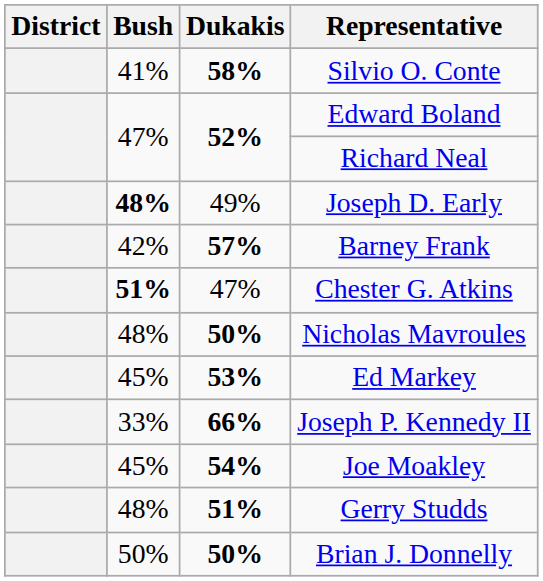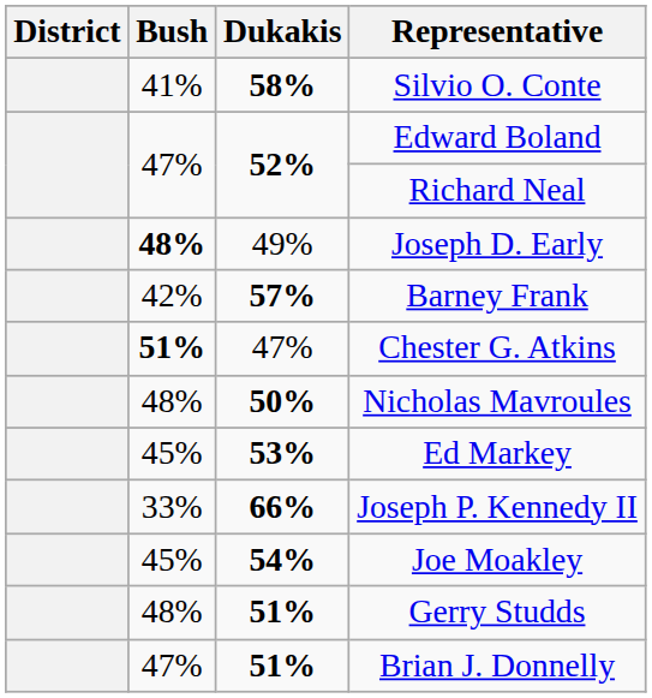 <table class=wikitable>
 <tr>
 <th>District</th>
 <th>Bush</th>
 <th>Dukakis</th>
 <th>Representative</th>
 </tr>
 <tr align=center>
 <th></th>
 <td>41%</td>
 <td><strong>58%</strong></td>
 <td><a href='#'>Silvio O. Conte</a></td>
 </tr>
 <tr align=center>
 <th rowspan=2 ></th>
 <td rowspan=2>47%</td>
 <td rowspan=2><strong>52%</strong></td>
 <td><a href='#'>Edward Boland</a></td>
 </tr>
 <tr align=center>
 <td><a href='#'>Richard Neal</a></td>
 </tr>
 <tr align=center>
 <th></th>
 <td><strong>48%</strong></td>
 <td>49%</td>
 <td><a href='#'>Joseph D. Early</a></td>
 </tr>
 <tr align=center>
 <th></th>
 <td>42%</td>
 <td><strong>57%</strong></td>
 <td><a href='#'>Barney Frank</a></td>
 </tr>
 <tr align=center>
 <th></th>
 <td><strong>51%</strong></td>
 <td>47%</td>
 <td><a href='#'>Chester G. Atkins</a></td>
 </tr>
 <tr align=center>
 <th></th>
 <td>48%</td>
 <td><strong>50%</strong></td>
 <td><a href='#'>Nicholas Mavroules</a></td>
 </tr>
 <tr align=center>
 <th></th>
 <td>45%</td>
 <td><strong>53%</strong></td>
 <td><a href='#'>Ed Markey</a></td>
 </tr>
 <tr align=center>
 <th></th>
 <td>33%</td>
 <td><strong>66%</strong></td>
 <td><a href='#'>Joseph P. Kennedy II</a></td>
 </tr>
 <tr align=center>
 <th></th>
 <td>45%</td>
 <td><strong>54%</strong></td>
 <td><a href='#'>Joe Moakley</a></td>
 </tr>
 <tr align=center>
 <th></th>
 <td>48%</td>
 <td><strong>51%</strong></td>
 <td><a href='#'>Gerry Studds</a></td>
 </tr>
 <tr align=center>
 <th></th>
-<td>50%</td>
-<td><strong>50%</strong></td>
+<td>47%</td>
+<td><strong>51%</strong></td>
 <td><a href='#'>Brian J. Donnelly</a></td>
 </tr>
 </table>
